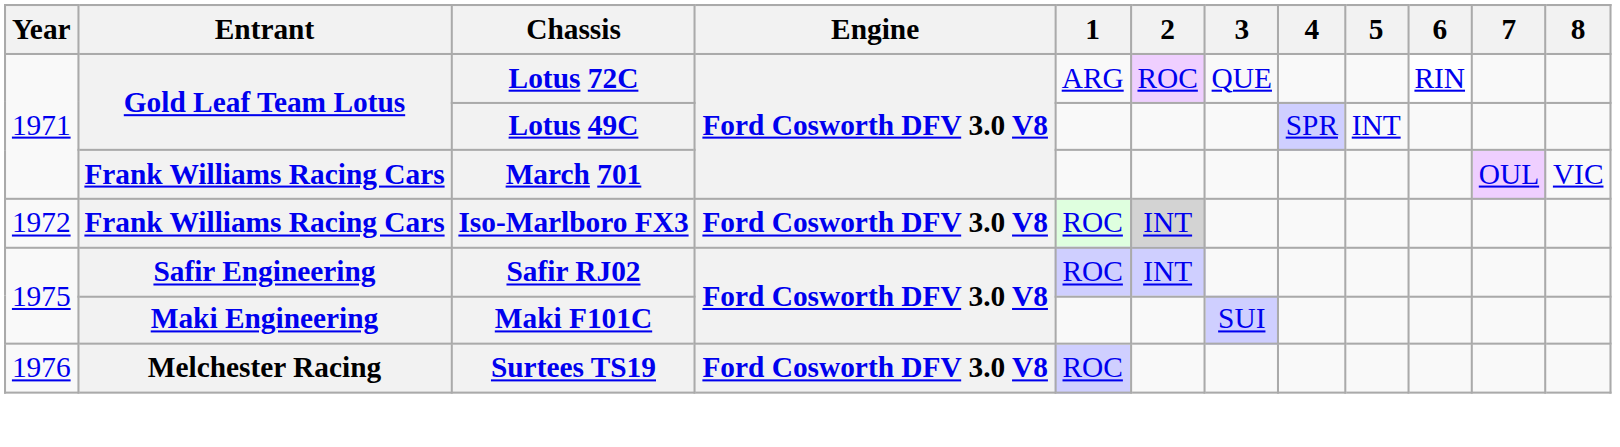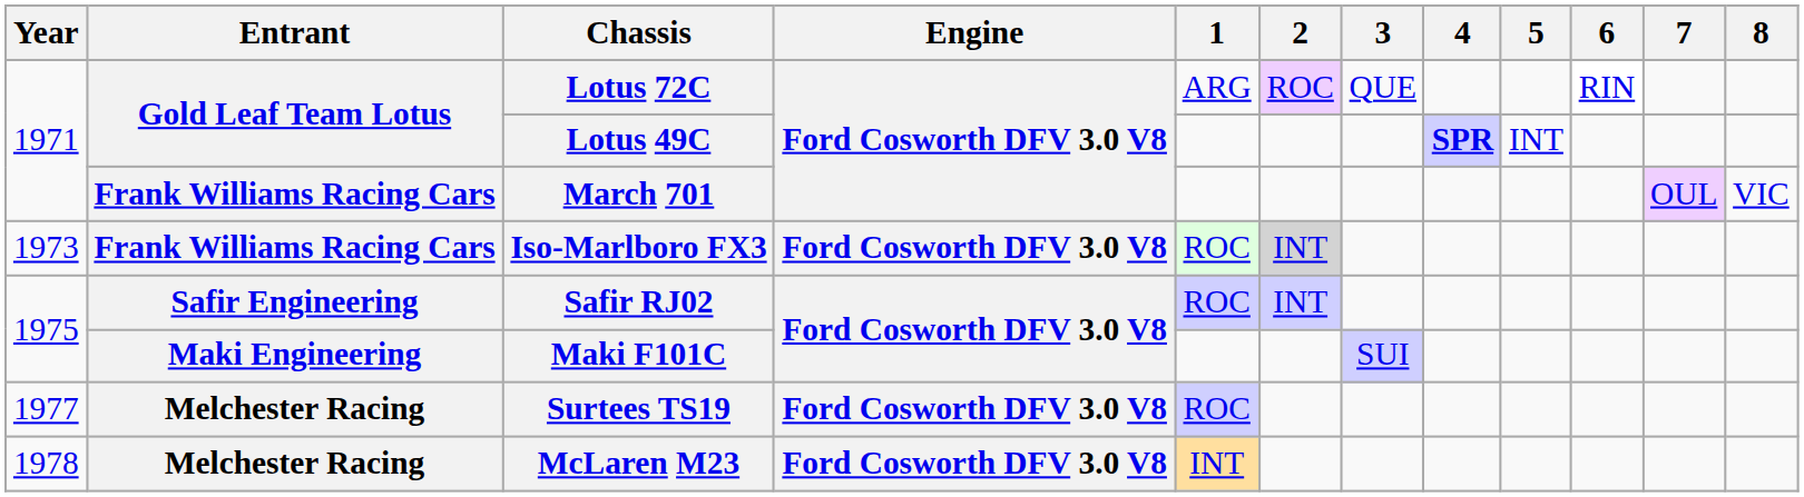 <table class="wikitable" style="text-align:center; font-size:90%">
 <tr>
 <th>Year</th>
 <th>Entrant</th>
 <th>Chassis</th>
 <th>Engine</th>
 <th>1</th>
 <th>2</th>
 <th>3</th>
 <th>4</th>
 <th>5</th>
 <th>6</th>
 <th>7</th>
 <th>8</th>
 </tr>
 <tr>
 <td rowspan=3><a href='#'>1971</a></td>
 <th rowspan=2><a href='#'>Gold Leaf Team Lotus</a></th>
 <th><a href='#'>Lotus</a> <a href='#'>72C</a></th>
 <th rowspan=3><a href='#'>Ford Cosworth DFV</a> 3.0 <a href='#'>V8</a></th>
 <td><a href='#'>ARG</a></td>
 <td style="background:#efcfff;"><a href='#'>ROC</a><br></td>
 <td><a href='#'>QUE</a></td>
 <td></td>
 <td></td>
 <td style="background:#FFFFFF;"><a href='#'>RIN</a><br></td>
 <td></td>
 <td></td>
 </tr>
 <tr>
 <th><a href='#'>Lotus</a> <a href='#'>49C</a></th>
 <td></td>
 <td></td>
 <td></td>
-<td style="background:#cfcfff;"><a href='#'>SPR</a><br></td>
+<td style="background:#cfcfff;"><strong><a href='#'>SPR</a><br></strong></td>
 <td><a href='#'>INT</a></td>
 <td></td>
 <td></td>
 <td></td>
 </tr>
 <tr>
 <th><a href='#'>Frank Williams Racing Cars</a></th>
 <th><a href='#'>March</a> <a href='#'>701</a></th>
 <td></td>
 <td></td>
 <td></td>
 <td></td>
 <td></td>
 <td></td>
 <td style="background:#efcfff;"><a href='#'>OUL</a><br></td>
 <td><a href='#'>VIC</a></td>
 </tr>
 <tr>
-<td><a href='#'>1972</a></td>
+<td><a href='#'>1973</a></td>
 <th><a href='#'>Frank Williams Racing Cars</a></th>
 <th><a href='#'>Iso-Marlboro FX3</a></th>
 <th><a href='#'>Ford Cosworth DFV</a> 3.0 <a href='#'>V8</a></th>
 <td style="background:#DFFFDF;"><a href='#'>ROC</a><br></td>
 <td style="background: lightgrey;"><a href='#'>INT</a></td>
 <td></td>
 <td></td>
 <td></td>
 <td></td>
 <td></td>
 <td></td>
 </tr>
 <tr>
 <td rowspan=2><a href='#'>1975</a></td>
 <th><a href='#'>Safir Engineering</a></th>
 <th><a href='#'>Safir RJ02</a></th>
 <th rowspan=2><a href='#'>Ford Cosworth DFV</a> 3.0 <a href='#'>V8</a></th>
 <td style="background:#cfcfff;"><a href='#'>ROC</a><br></td>
 <td style="background:#cfcfff;"><a href='#'>INT</a><br></td>
 <td></td>
 <td></td>
 <td></td>
 <td></td>
 <td></td>
 <td></td>
 </tr>
 <tr>
 <th><a href='#'>Maki Engineering</a></th>
 <th><a href='#'>Maki F101C</a></th>
 <td></td>
 <td></td>
 <td style="background:#cfcfff;"><a href='#'>SUI</a><br></td>
 <td></td>
 <td></td>
 <td></td>
 <td></td>
 <td></td>
 </tr>
 <tr>
-<td><a href='#'>1976</a></td>
+<td><a href='#'>1977</a></td>
 <th>Melchester Racing</th>
 <th><a href='#'>Surtees TS19</a></th>
 <th><a href='#'>Ford Cosworth DFV</a> 3.0 <a href='#'>V8</a></th>
 <td style="background:#cfcfff;"><a href='#'>ROC</a><br></td>
 <td></td>
 <td></td>
 <td></td>
 <td></td>
 <td></td>
 <td></td>
 <td></td>
 </tr>
+<tr>
+<td><a href='#'>1978</a></td>
+<th>Melchester Racing</th>
+<th><a href='#'>McLaren</a> <a href='#'>M23</a></th>
+<th><a href='#'>Ford Cosworth DFV</a> 3.0 <a href='#'>V8</a></th>
+<td style="background:#ffdf9f;"><a href='#'>INT</a><br></td>
+<td></td>
+<td></td>
+<td></td>
+<td></td>
+<td></td>
+<td></td>
+<td></td>
+</tr>
 </table>
